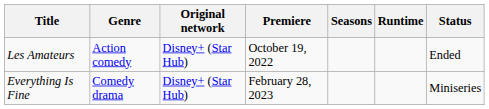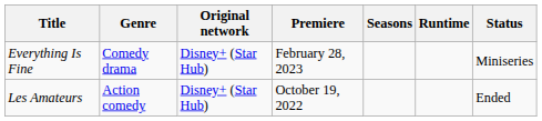 <table class="wikitable sortable" style="width:100%;">
 <tr>
 <th>Title</th>
 <th>Genre</th>
 <th>Original network</th>
 <th>Premiere</th>
 <th>Seasons</th>
 <th>Runtime</th>
 <th>Status</th>
 </tr>
 <tr>
+<td><em>Everything Is Fine</em></td>
+<td><a href='#'>Comedy drama</a></td>
+<td><a href='#'>Disney+</a> (<a href='#'>Star Hub</a>)</td>
+<td>February 28, 2023</td>
+<td></td>
+<td></td>
+<td>Miniseries</td>
+</tr>
+<tr>
 <td><em>Les Amateurs</em></td>
 <td><a href='#'>Action comedy</a></td>
 <td><a href='#'>Disney+</a> (<a href='#'>Star Hub</a>)</td>
 <td>October 19, 2022</td>
 <td></td>
 <td></td>
 <td>Ended</td>
 </tr>
-<tr>
-<td><em>Everything Is Fine</em></td>
-<td><a href='#'>Comedy drama</a></td>
-<td><a href='#'>Disney+</a> (<a href='#'>Star Hub</a>)</td>
-<td>February 28, 2023</td>
-<td></td>
-<td></td>
-<td>Miniseries</td>
-</tr>
 </table>
